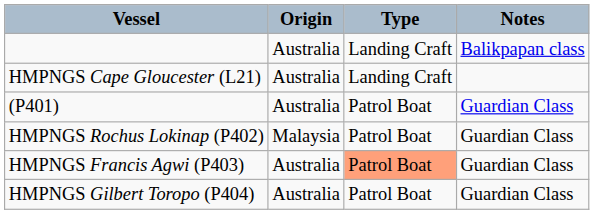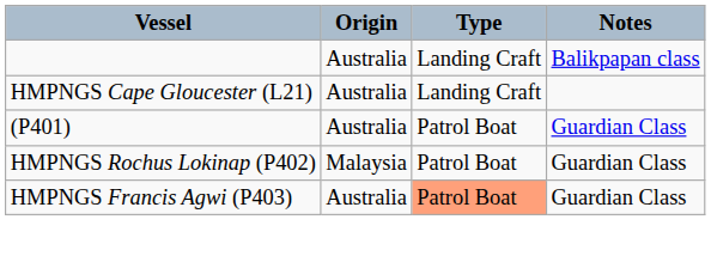 <table class="wikitable">
 <tr>
 <th style="text-align:center; background:#aabccc;">Vessel</th>
 <th style="text-align: center; background:#aabccc;">Origin</th>
 <th style="text-align:l center; background:#aabccc;">Type</th>
 <th style="text-align: center; background:#aabccc;">Notes</th>
 </tr>
 <tr>
 <td></td>
 <td>Australia</td>
 <td>Landing Craft</td>
 <td><a href='#'>Balikpapan class</a></td>
 </tr>
 <tr>
 <td>HMPNGS <em>Cape Gloucester</em> (L21)</td>
 <td>Australia</td>
 <td>Landing Craft</td>
 <td></td>
 </tr>
 <tr>
 <td> (P401)</td>
 <td>Australia</td>
 <td>Patrol Boat</td>
 <td><a href='#'>Guardian Class</a></td>
 </tr>
 <tr>
 <td>HMPNGS <em>Rochus Lokinap</em> (P402)</td>
 <td>Malaysia</td>
 <td>Patrol Boat</td>
 <td>Guardian Class</td>
 </tr>
 <tr>
 <td>HMPNGS <em>Francis Agwi</em> (P403)</td>
 <td>Australia</td>
 <td style="background: lightsalmon;">Patrol Boat</td>
 <td>Guardian Class</td>
 </tr>
-<tr>
-<td>HMPNGS <em>Gilbert Toropo</em> (P404)</td>
-<td>Australia</td>
-<td>Patrol Boat</td>
-<td>Guardian Class</td>
-</tr>
 </table>
